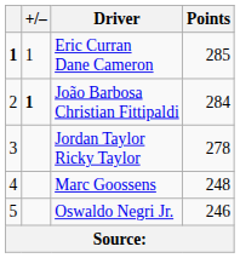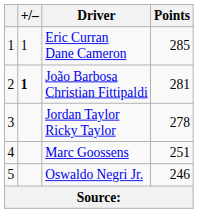 <table class="wikitable" style="font-size: 95%;">
 <tr>
 <th scope="col"></th>
 <th scope="col">+/–</th>
 <th scope="col">Driver</th>
 <th scope="col">Points</th>
 </tr>
 <tr>
-<td align=center><strong>1</strong></td>
+<td align=center>1</td>
 <td align="left"> 1</td>
 <td> <a href='#'>Eric Curran</a><br> <a href='#'>Dane Cameron</a></td>
 <td align=right>285</td>
 </tr>
 <tr>
 <td align=center>2</td>
 <td align="left"><strong> 1</strong></td>
 <td> <a href='#'>João Barbosa</a><br> <a href='#'>Christian Fittipaldi</a></td>
-<td align=right>284</td>
+<td align=right>281</td>
 </tr>
 <tr>
 <td align=center>3</td>
 <td align="left"></td>
 <td> <a href='#'>Jordan Taylor</a><br> <a href='#'>Ricky Taylor</a></td>
 <td align=right>278</td>
 </tr>
 <tr>
 <td align=center>4</td>
 <td align="left"></td>
 <td> <a href='#'>Marc Goossens</a></td>
-<td align=right>248</td>
+<td align=right>251</td>
 </tr>
 <tr>
 <td align=center>5</td>
 <td align="left"></td>
 <td> <a href='#'>Oswaldo Negri Jr.</a></td>
 <td align=right>246</td>
 </tr>
 <tr>
 <th colspan=5>Source:</th>
 </tr>
 </table>
